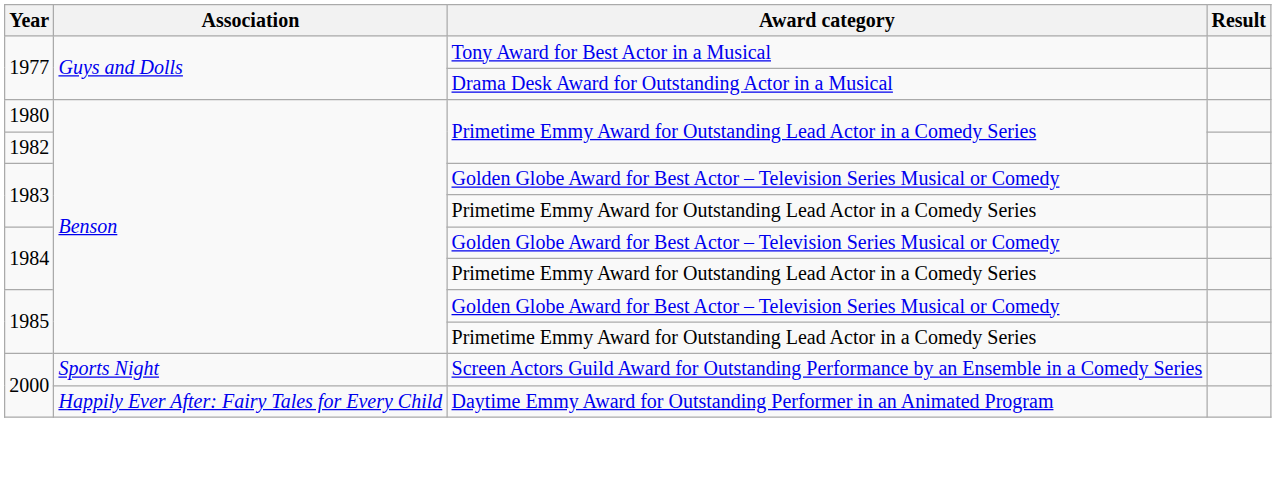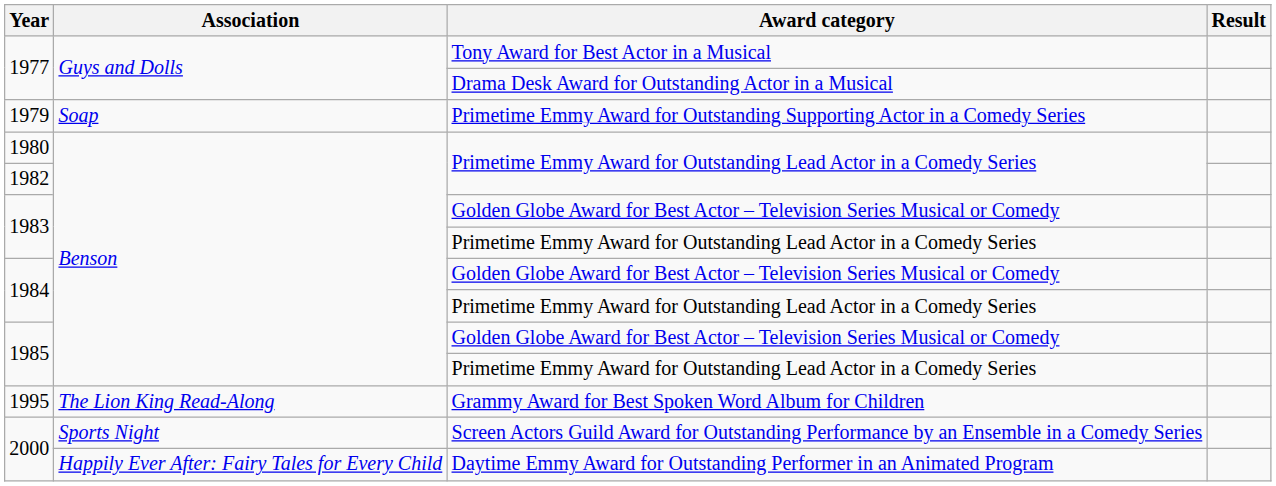 <table class="wikitable">
 <tr>
 <th>Year</th>
 <th>Association</th>
 <th>Award category</th>
 <th>Result</th>
 </tr>
 <tr>
 <td rowspan=2>1977</td>
 <td rowspan=2><em><a href='#'>Guys and Dolls</a></em></td>
 <td><a href='#'>Tony Award for Best Actor in a Musical</a></td>
 <td></td>
 </tr>
 <tr>
 <td><a href='#'>Drama Desk Award for Outstanding Actor in a Musical</a></td>
+<td></td>
+</tr>
+<tr>
+<td>1979</td>
+<td><em><a href='#'>Soap</a></em></td>
+<td><a href='#'>Primetime Emmy Award for Outstanding Supporting Actor in a Comedy Series</a></td>
 <td></td>
 </tr>
 <tr>
 <td>1980</td>
 <td rowspan=8><em><a href='#'>Benson</a></em></td>
 <td rowspan=2><a href='#'>Primetime Emmy Award for Outstanding Lead Actor in a Comedy Series</a></td>
 <td></td>
 </tr>
 <tr>
 <td>1982</td>
 <td></td>
 </tr>
 <tr>
 <td rowspan=2>1983</td>
 <td><a href='#'>Golden Globe Award for Best Actor – Television Series Musical or Comedy</a></td>
 <td></td>
 </tr>
 <tr>
 <td>Primetime Emmy Award for Outstanding Lead Actor in a Comedy Series</td>
 <td></td>
 </tr>
 <tr>
 <td rowspan=2>1984</td>
 <td><a href='#'>Golden Globe Award for Best Actor – Television Series Musical or Comedy</a></td>
 <td></td>
 </tr>
 <tr>
 <td>Primetime Emmy Award for Outstanding Lead Actor in a Comedy Series</td>
 <td></td>
 </tr>
 <tr>
 <td rowspan=2>1985</td>
 <td><a href='#'>Golden Globe Award for Best Actor – Television Series Musical or Comedy</a></td>
 <td></td>
 </tr>
 <tr>
 <td>Primetime Emmy Award for Outstanding Lead Actor in a Comedy Series</td>
 <td></td>
 </tr>
 <tr>
+<td>1995</td>
+<td><em><a href='#'>The Lion King Read-Along</a></em></td>
+<td><a href='#'>Grammy Award for Best Spoken Word Album for Children</a></td>
+<td></td>
+</tr>
+<tr>
 <td rowspan=2>2000</td>
 <td><em><a href='#'>Sports Night</a></em></td>
 <td><a href='#'>Screen Actors Guild Award for Outstanding Performance by an Ensemble in a Comedy Series</a></td>
 <td></td>
 </tr>
 <tr>
 <td><em><a href='#'>Happily Ever After: Fairy Tales for Every Child</a></em></td>
 <td><a href='#'>Daytime Emmy Award for Outstanding Performer in an Animated Program</a></td>
 <td></td>
 </tr>
 </table>
